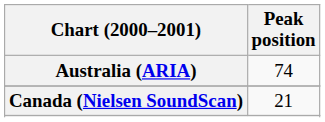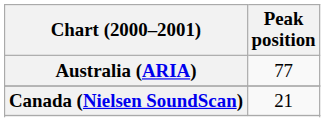 <table class="wikitable sortable plainrowheaders" style="text-align:center;">
 <tr>
 <th scope="col">Chart (2000–2001)</th>
 <th scope="col">Peak<br>position</th>
 </tr>
 <tr>
 <th scope="row">Australia (<a href='#'>ARIA</a>)</th>
-<td>74</td>
+<td>77</td>
 </tr>
 <tr>
 </tr>
 <tr>
 </tr>
 <tr>
 <th scope="row">Canada (<a href='#'>Nielsen SoundScan</a>)</th>
 <td align="center">21</td>
 </tr>
 <tr>
 </tr>
 <tr>
 </tr>
 <tr>
 </tr>
 <tr>
 </tr>
 <tr>
 </tr>
 <tr>
 </tr>
 <tr>
 </tr>
 <tr>
 </tr>
 <tr>
 </tr>
 <tr>
 </tr>
 <tr>
 </tr>
 <tr>
 </tr>
 <tr>
 </tr>
 <tr>
 </tr>
 </table>
